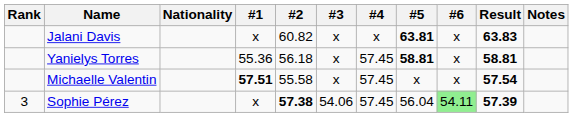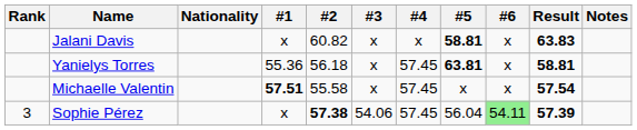 <table class="wikitable sortable" style="text-align:center">
 <tr>
 <th>Rank</th>
 <th>Name</th>
 <th>Nationality</th>
 <th>#1</th>
 <th>#2</th>
 <th>#3</th>
 <th>#4</th>
 <th>#5</th>
 <th>#6</th>
 <th>Result</th>
 <th>Notes</th>
 </tr>
 <tr>
 <td></td>
 <td align=left><a href='#'>Jalani Davis</a></td>
 <td align=left></td>
 <td>x</td>
 <td>60.82</td>
 <td>x</td>
 <td>x</td>
-<td><strong>63.81</strong></td>
+<td><strong>58.81</strong></td>
 <td>x</td>
 <td><strong>63.83</strong></td>
 <td></td>
 </tr>
 <tr>
 <td></td>
 <td align=left><a href='#'>Yanielys Torres</a></td>
 <td align=left></td>
 <td>55.36</td>
 <td>56.18</td>
 <td>x</td>
 <td>57.45</td>
-<td><strong>58.81</strong></td>
+<td><strong>63.81</strong></td>
 <td>x</td>
 <td><strong>58.81</strong></td>
 <td></td>
 </tr>
 <tr>
 <td></td>
 <td align=left><a href='#'>Michaelle Valentin</a></td>
 <td align=left></td>
 <td><strong>57.51</strong></td>
 <td>55.58</td>
 <td>x</td>
 <td>57.45</td>
 <td>x</td>
 <td>x</td>
 <td><strong>57.54</strong></td>
 <td></td>
 </tr>
 <tr>
 <td>3</td>
 <td align=left><a href='#'>Sophie Pérez</a></td>
 <td align=left></td>
 <td>x</td>
 <td><strong>57.38</strong></td>
 <td>54.06</td>
 <td>57.45</td>
 <td>56.04</td>
 <td style="background: lightgreen;">54.11</td>
 <td><strong>57.39</strong></td>
 <td></td>
 </tr>
 </table>
